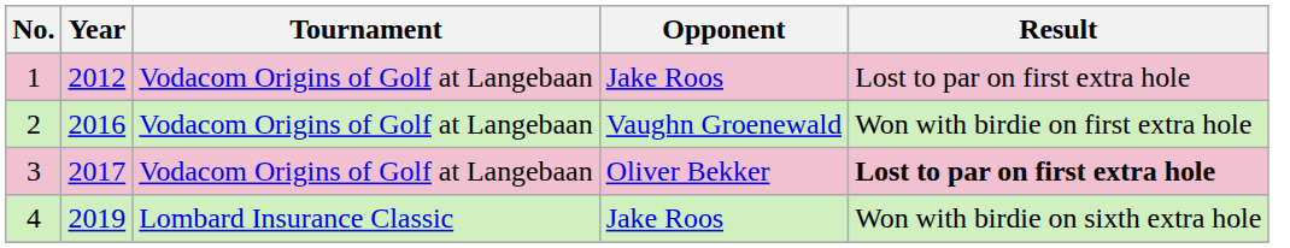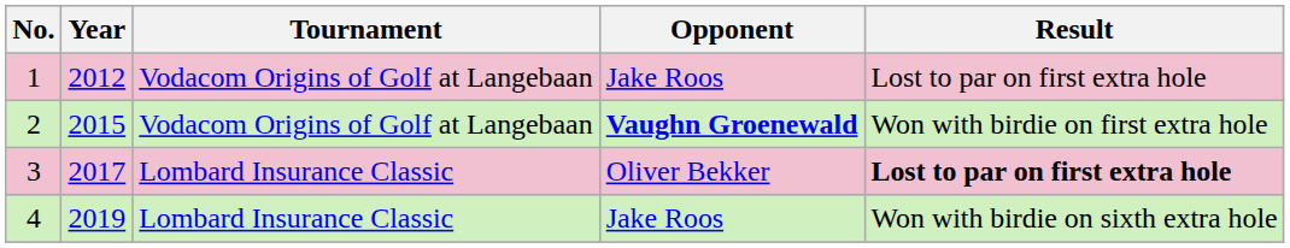 <table class="wikitable" style="font-size:95%;">
 <tr>
 <th>No.</th>
 <th>Year</th>
 <th>Tournament</th>
 <th>Opponent</th>
 <th>Result</th>
 </tr>
 <tr style="background:#F2C1D1;">
 <td align=center>1</td>
 <td><a href='#'>2012</a></td>
 <td><a href='#'>Vodacom Origins of Golf</a> at Langebaan</td>
 <td> <a href='#'>Jake Roos</a></td>
 <td>Lost to par on first extra hole</td>
 </tr>
 <tr style="background:#D0F0C0;">
 <td align=center>2</td>
-<td><a href='#'>2016</a></td>
+<td><a href='#'>2015</a></td>
 <td><a href='#'>Vodacom Origins of Golf</a> at Langebaan</td>
-<td> <a href='#'>Vaughn Groenewald</a></td>
+<td><strong> <a href='#'>Vaughn Groenewald</a></strong></td>
 <td>Won with birdie on first extra hole</td>
 </tr>
 <tr style="background:#F2C1D1;">
 <td align=center>3</td>
 <td><a href='#'>2017</a></td>
-<td><a href='#'>Vodacom Origins of Golf</a> at Langebaan</td>
+<td><a href='#'>Lombard Insurance Classic</a></td>
 <td> <a href='#'>Oliver Bekker</a></td>
 <td><strong>Lost to par on first extra hole</strong></td>
 </tr>
 <tr style="background:#D0F0C0;">
 <td align=center>4</td>
 <td><a href='#'>2019</a></td>
 <td><a href='#'>Lombard Insurance Classic</a></td>
 <td> <a href='#'>Jake Roos</a></td>
 <td>Won with birdie on sixth extra hole</td>
 </tr>
 </table>
